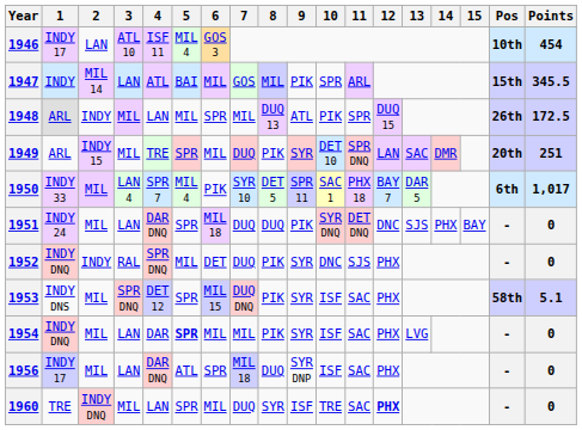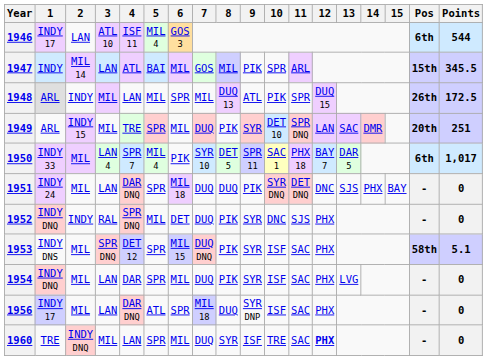 <table class="wikitable" style="text-align:center; font-size:90%">
 <tr>
 <th>Year</th>
 <th>1</th>
 <th>2</th>
 <th>3</th>
 <th>4</th>
 <th>5</th>
 <th>6</th>
 <th>7</th>
 <th>8</th>
 <th>9</th>
 <th>10</th>
 <th>11</th>
 <th>12</th>
 <th>13</th>
 <th>14</th>
 <th>15</th>
 <th>Pos</th>
 <th>Points</th>
 </tr>
 <tr>
 <th rowspan=1><a href='#'>1946</a></th>
 <td style="background:#EFCFFF;"><a href='#'>INDY</a><br><small>17</small></td>
 <td><a href='#'>LAN</a></td>
 <td style="background:#EFCFFF;"><a href='#'>ATL</a><br><small>10</small></td>
 <td style="background:#EFCFFF;"><a href='#'>ISF</a><br><small>11</small></td>
 <td style="background:#DFFFDF;"><a href='#'>MIL</a><br><small>4</small></td>
 <td style="background:#FFDF9F;"><a href='#'>GOS</a><br><small>3</small></td>
 <td colspan=9></td>
-<th style="background:#CFEAFF;">10th</th>
-<th style="background:#CFEAFF;">454</th>
+<th style="background:#CFEAFF;">6th</th>
+<th style="background:#CFEAFF;">544</th>
 </tr>
 <tr>
 <th><a href='#'>1947</a></th>
 <td style="background:#CFEAFF;"><a href='#'>INDY</a><br></td>
 <td style="background:#EFCFFF;"><a href='#'>MIL</a><br><small>14</small></td>
 <td style="background:#CFEAFF;"><a href='#'>LAN</a><br></td>
 <td style="background:#EFCFFF;"><a href='#'>ATL</a><br></td>
 <td style="background:#CFEAFF;"><a href='#'>BAI</a><br></td>
 <td style="background:#EFCFFF;"><a href='#'>MIL</a><br></td>
 <td style="background:#DFFFDF;"><a href='#'>GOS</a><br></td>
 <td style="background:#CFCFFF;"><a href='#'>MIL</a><br></td>
 <td><a href='#'>PIK</a></td>
 <td><a href='#'>SPR</a></td>
 <td style="background:#EFCFFF;"><a href='#'>ARL</a><br></td>
 <td colspan=4></td>
 <th style="background:#CFCFFF;">15th</th>
 <th style="background:#CFCFFF;">345.5</th>
 </tr>
 <tr>
 <th rowspan=1><a href='#'>1948</a></th>
 <td style="background:#DFDFDF;"><a href='#'>ARL</a><br></td>
 <td><a href='#'>INDY</a></td>
 <td style="background:#EFCFFF;"><a href='#'>MIL</a><br></td>
 <td><a href='#'>LAN</a></td>
 <td><a href='#'>MIL</a></td>
 <td><a href='#'>SPR</a></td>
 <td><a href='#'>MIL</a></td>
 <td style="background:#EFCFFF;"><a href='#'>DUQ</a><br><small>13</small></td>
 <td><a href='#'>ATL</a></td>
 <td><a href='#'>PIK</a></td>
 <td><a href='#'>SPR</a></td>
 <td style="background:#EFCFFF;"><a href='#'>DUQ</a><br><small>15</small></td>
 <td colspan=3></td>
 <th style="background:#CFCFFF;">26th</th>
 <th style="background:#CFCFFF;">172.5</th>
 </tr>
 <tr>
 <th><a href='#'>1949</a></th>
 <td><a href='#'>ARL</a></td>
 <td style="background:#EFCFFF;"><a href='#'>INDY</a><br><small>15</small></td>
 <td><a href='#'>MIL</a><br></td>
 <td style="background:#DFFFDF;"><a href='#'>TRE</a><br></td>
 <td style="background:#FFCFCF;"><a href='#'>SPR</a><br></td>
 <td><a href='#'>MIL</a><br></td>
 <td style="background:#FFCFCF;"><a href='#'>DUQ</a><br></td>
 <td><a href='#'>PIK</a></td>
 <td style="background:#FFCFCF;"><a href='#'>SYR</a><br></td>
 <td style="background:#CFEAFF;"><a href='#'>DET</a><br><small>10</small></td>
 <td style="background:#FFCFCF;"><a href='#'>SPR</a><br><small>DNQ</small></td>
 <td style="background:#EFCFFF;"><a href='#'>LAN</a><br></td>
 <td style="background:#EFCFFF;"><a href='#'>SAC</a><br></td>
 <td style="background:#FFCFCF;"><a href='#'>DMR</a><br></td>
 <td colspan=1></td>
 <th style="background:#CFCFFF;">20th</th>
 <th style="background:#CFCFFF;">251</th>
 </tr>
 <tr>
 <th rowspan=1><a href='#'>1950</a></th>
 <td style="background:#EFCFFF;"><a href='#'>INDY</a><br><small>33</small></td>
 <td style="background:#EFCFFF;"><a href='#'>MIL</a><br></td>
 <td style="background:#DFFFDF;"><a href='#'>LAN</a><br><small>4</small></td>
 <td style="background:#CFEAFF;"><a href='#'>SPR</a><br><small>7</small></td>
 <td style="background:#DFFFDF;"><a href='#'>MIL</a><br><small>4</small></td>
 <td><a href='#'>PIK</a></td>
 <td style="background:#CFEAFF;"><a href='#'>SYR</a><br><small>10</small></td>
 <td style="background:#DFFFDF;"><a href='#'>DET</a><br><small>5</small></td>
 <td style="background:#CFCFFF;"><a href='#'>SPR</a><br><small>11</small></td>
 <td style="background:#FFFFBF;"><a href='#'>SAC</a><br><small>1</small></td>
 <td style="background:#EFCFFF;"><a href='#'>PHX</a><br><small>18</small></td>
 <td style="background:#CFEAFF;"><a href='#'>BAY</a><br><small>7</small></td>
 <td style="background:#DFFFDF;"><a href='#'>DAR</a><br><small>5</small></td>
 <td colspan=2></td>
 <th style="background:#CFEAFF;">6th</th>
 <th style="background:#CFEAFF;">1,017</th>
 </tr>
 <tr>
 <th rowspan=1><a href='#'>1951</a></th>
 <td style="background:#EFCFFF;"><a href='#'>INDY</a><br><small>24</small></td>
 <td><a href='#'>MIL</a></td>
 <td><a href='#'>LAN</a></td>
 <td style="background:#FFCFCF;"><a href='#'>DAR</a><br><small>DNQ</small></td>
 <td><a href='#'>SPR</a></td>
 <td style="background:#EFCFFF;"><a href='#'>MIL</a><br><small>18</small></td>
 <td><a href='#'>DUQ</a></td>
 <td><a href='#'>DUQ</a></td>
 <td><a href='#'>PIK</a></td>
 <td style="background:#FFCFCF;"><a href='#'>SYR</a><br><small>DNQ</small></td>
 <td style="background:#FFCFCF;"><a href='#'>DET</a><br><small>DNQ</small></td>
 <td><a href='#'>DNC</a></td>
 <td><a href='#'>SJS</a></td>
 <td><a href='#'>PHX</a></td>
 <td><a href='#'>BAY</a></td>
 <th>-</th>
 <th>0</th>
 </tr>
 <tr>
 <th rowspan=1><a href='#'>1952</a></th>
 <td style="background:#FFCFCF;"><a href='#'>INDY</a><br><small>DNQ</small></td>
 <td><a href='#'>INDY</a></td>
 <td><a href='#'>RAL</a></td>
 <td style="background:#FFCFCF;"><a href='#'>SPR</a><br><small>DNQ</small></td>
 <td><a href='#'>MIL</a></td>
 <td><a href='#'>DET</a></td>
 <td><a href='#'>DUQ</a></td>
 <td><a href='#'>PIK</a></td>
 <td><a href='#'>SYR</a></td>
 <td><a href='#'>DNC</a></td>
 <td><a href='#'>SJS</a></td>
 <td><a href='#'>PHX</a></td>
 <td colspan=3></td>
 <th>-</th>
 <th>0</th>
 </tr>
 <tr>
 <th rowspan=1><a href='#'>1953</a></th>
 <td><a href='#'>INDY</a><br><small>DNS</small></td>
 <td><a href='#'>MIL</a></td>
 <td style="background:#FFCFCF;"><a href='#'>SPR</a><br><small>DNQ</small></td>
 <td style="background:#CFCFFF;"><a href='#'>DET</a><br><small>12</small></td>
 <td><a href='#'>SPR</a></td>
 <td style="background:#CFCFFF;"><a href='#'>MIL</a><br><small>15</small></td>
 <td style="background:#FFCFCF;"><a href='#'>DUQ</a><br><small>DNQ</small></td>
 <td><a href='#'>PIK</a></td>
 <td><a href='#'>SYR</a></td>
 <td><a href='#'>ISF</a></td>
 <td><a href='#'>SAC</a></td>
 <td><a href='#'>PHX</a></td>
 <td colspan=3></td>
 <th style="background:#CFCFFF;">58th</th>
 <th style="background:#CFCFFF;">5.1</th>
 </tr>
 <tr>
 <th rowspan=1><a href='#'>1954</a></th>
 <td style="background:#FFCFCF;"><a href='#'>INDY</a><br><small>DNQ</small></td>
 <td><a href='#'>MIL</a></td>
 <td><a href='#'>LAN</a></td>
 <td><a href='#'>DAR</a></td>
-<td><strong><a href='#'>SPR</a></strong></td>
+<td><a href='#'>SPR</a></td>
 <td><a href='#'>MIL</a></td>
-<td><a href='#'>MIL</a></td>
+<td><a href='#'>DUQ</a></td>
 <td><a href='#'>PIK</a></td>
 <td><a href='#'>SYR</a></td>
 <td><a href='#'>ISF</a></td>
 <td><a href='#'>SAC</a></td>
 <td><a href='#'>PHX</a></td>
 <td><a href='#'>LVG</a></td>
 <td colspan=2></td>
 <th>-</th>
 <th>0</th>
 </tr>
 <tr>
 <th rowspan=1><a href='#'>1956</a></th>
 <td style="background:#CFCFFF;"><a href='#'>INDY</a><br><small>17</small></td>
 <td><a href='#'>MIL</a></td>
 <td><a href='#'>LAN</a></td>
 <td style="background:#FFCFCF;"><a href='#'>DAR</a><br><small>DNQ</small></td>
 <td><a href='#'>ATL</a></td>
 <td><a href='#'>SPR</a></td>
 <td style="background:#CFCFFF;"><a href='#'>MIL</a><br><small>18</small></td>
 <td><a href='#'>DUQ</a></td>
 <td><a href='#'>SYR</a><br><small>DNP</small></td>
 <td><a href='#'>ISF</a></td>
 <td><a href='#'>SAC</a></td>
 <td><a href='#'>PHX</a></td>
 <td colspan=3></td>
 <th>-</th>
 <th>0</th>
 </tr>
 <tr>
 <th><a href='#'>1960</a></th>
 <td><a href='#'>TRE</a></td>
 <td style="background:#FFCFCF;"><a href='#'>INDY</a><br><small>DNQ</small></td>
 <td><a href='#'>MIL</a></td>
 <td><a href='#'>LAN</a></td>
 <td><a href='#'>SPR</a></td>
 <td><a href='#'>MIL</a></td>
 <td><a href='#'>DUQ</a></td>
 <td><a href='#'>SYR</a></td>
 <td><a href='#'>ISF</a></td>
 <td><a href='#'>TRE</a></td>
 <td><a href='#'>SAC</a></td>
 <td><strong><a href='#'>PHX</a></strong></td>
 <td colspan=3></td>
 <th>-</th>
 <th>0</th>
 </tr>
 </table>
